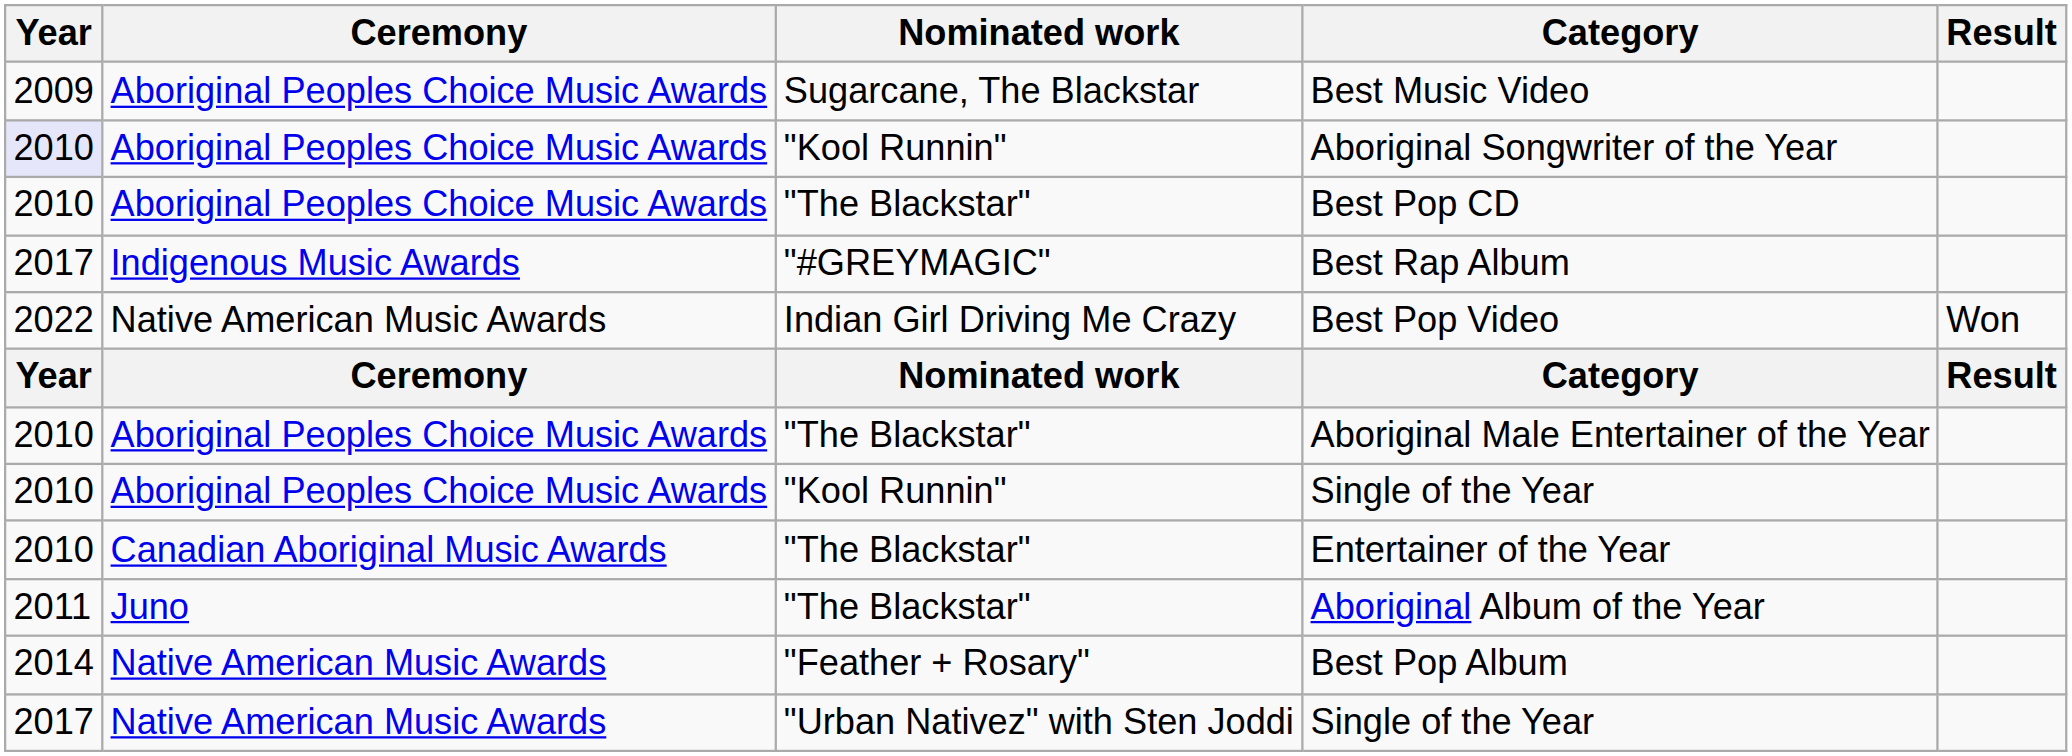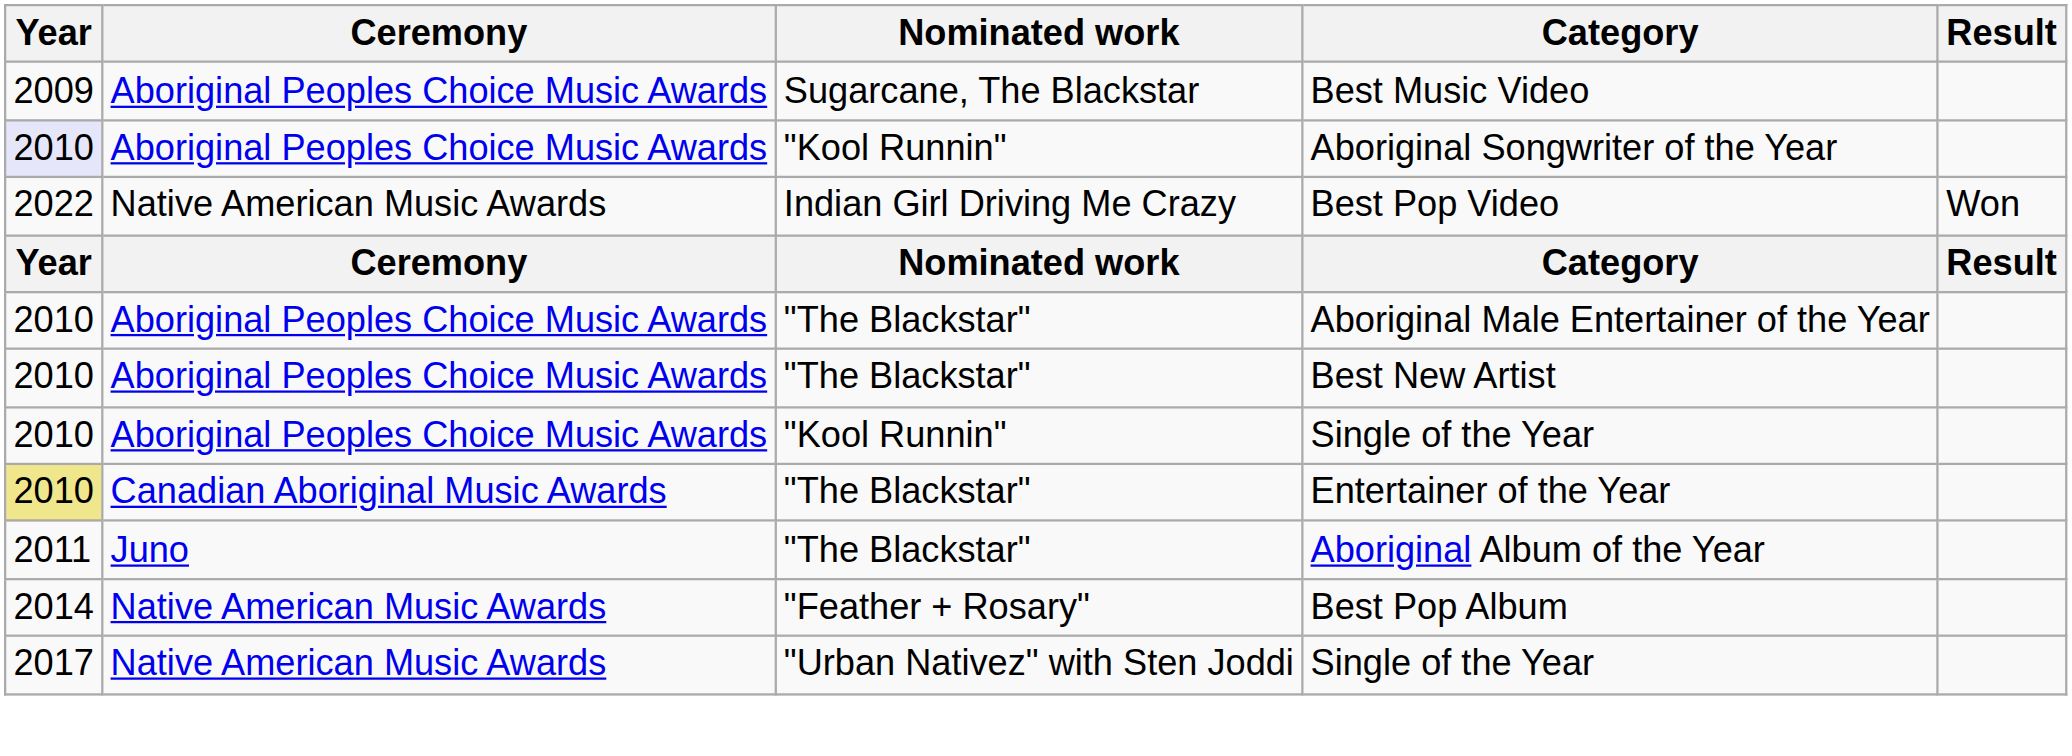 <table class="wikitable">
 <tr>
 <th>Year</th>
 <th>Ceremony</th>
 <th>Nominated work</th>
 <th>Category</th>
 <th>Result</th>
 </tr>
 <tr>
 <td>2009</td>
 <td><a href='#'>Aboriginal Peoples Choice Music Awards</a></td>
 <td>Sugarcane, The Blackstar</td>
 <td>Best Music Video</td>
 <td></td>
 </tr>
 <tr>
 <td style="background: lavender;">2010</td>
 <td><a href='#'>Aboriginal Peoples Choice Music Awards</a></td>
 <td>"Kool Runnin"</td>
 <td>Aboriginal Songwriter of the Year</td>
-<td></td>
-</tr>
-<tr>
-<td>2010</td>
-<td><a href='#'>Aboriginal Peoples Choice Music Awards</a></td>
-<td>"The Blackstar"</td>
-<td>Best Pop CD</td>
-<td></td>
-</tr>
-<tr>
-<td>2017</td>
-<td><a href='#'>Indigenous Music Awards</a></td>
-<td>"#GREYMAGIC"</td>
-<td>Best Rap Album</td>
 <td></td>
 </tr>
 <tr>
 <td>2022</td>
 <td>Native American Music Awards</td>
 <td>Indian Girl Driving Me Crazy</td>
 <td>Best Pop Video</td>
 <td>Won</td>
 </tr>
 <tr>
 <th>Year</th>
 <th>Ceremony</th>
 <th>Nominated work</th>
 <th>Category</th>
 <th>Result</th>
 </tr>
 <tr>
 <td>2010</td>
 <td><a href='#'>Aboriginal Peoples Choice Music Awards</a></td>
 <td>"The Blackstar"</td>
 <td>Aboriginal Male Entertainer of the Year</td>
 <td></td>
 </tr>
 <tr>
 <td>2010</td>
 <td><a href='#'>Aboriginal Peoples Choice Music Awards</a></td>
+<td>"The Blackstar"</td>
+<td>Best New Artist</td>
+<td></td>
+</tr>
+<tr>
+<td>2010</td>
+<td><a href='#'>Aboriginal Peoples Choice Music Awards</a></td>
 <td>"Kool Runnin"</td>
 <td>Single of the Year</td>
 <td></td>
 </tr>
 <tr>
-<td>2010</td>
+<td style="background: khaki;">2010</td>
 <td><a href='#'>Canadian Aboriginal Music Awards</a></td>
 <td>"The Blackstar"</td>
 <td>Entertainer of the Year</td>
 <td></td>
 </tr>
 <tr>
 <td>2011</td>
 <td><a href='#'>Juno</a></td>
 <td>"The Blackstar"</td>
 <td><a href='#'>Aboriginal</a> Album of the Year</td>
 <td></td>
 </tr>
 <tr>
 <td>2014</td>
 <td><a href='#'>Native American Music Awards</a></td>
 <td>"Feather + Rosary"</td>
 <td>Best Pop Album</td>
 <td></td>
 </tr>
 <tr>
 <td>2017</td>
 <td><a href='#'>Native American Music Awards</a></td>
 <td>"Urban Nativez" with Sten Joddi</td>
 <td>Single of the Year</td>
 <td></td>
 </tr>
 </table>
